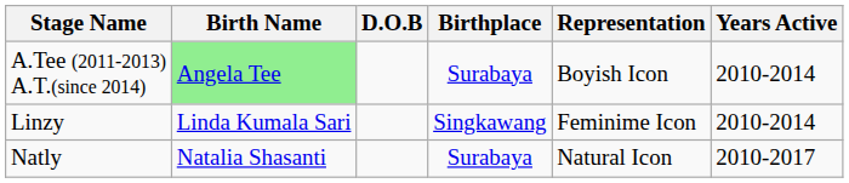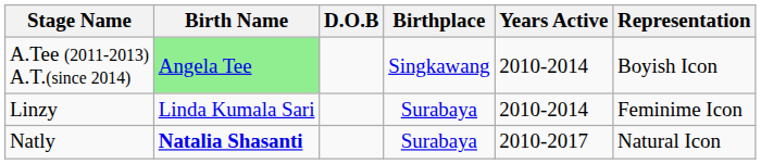 <table Class="wikitable">
 <tr>
 <th>Stage Name</th>
 <th>Birth Name</th>
 <th>D.O.B</th>
 <th>Birthplace</th>
+<th>Years Active</th>
 <th>Representation</th>
-<th>Years Active</th>
 </tr>
 <tr>
 <td>A.Tee <small>(2011-2013)</small><br>A.T.<small>(since 2014)</small></td>
 <td style="background: lightgreen;"><a href='#'>Angela Tee</a></td>
 <td align="center"></td>
-<td align="center"><a href='#'>Surabaya</a></td>
+<td align="center"><a href='#'>Singkawang</a></td>
+<td>2010-2014</td>
 <td>Boyish Icon</td>
-<td>2010-2014</td>
 </tr>
 <tr>
 <td>Linzy</td>
 <td><a href='#'>Linda Kumala Sari</a></td>
 <td align="center"></td>
-<td align="center"><a href='#'>Singkawang</a></td>
+<td align="center"><a href='#'>Surabaya</a></td>
+<td>2010-2014</td>
 <td>Feminime Icon</td>
-<td>2010-2014</td>
 </tr>
 <tr>
 <td>Natly</td>
-<td><a href='#'>Natalia Shasanti</a></td>
+<td><strong><a href='#'>Natalia Shasanti</a></strong></td>
 <td align="center"></td>
 <td align="center"><a href='#'>Surabaya</a></td>
+<td>2010-2017</td>
 <td>Natural Icon</td>
-<td>2010-2017</td>
 </tr>
 </table>
